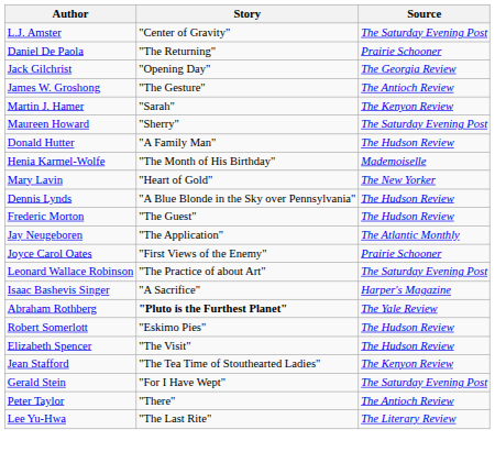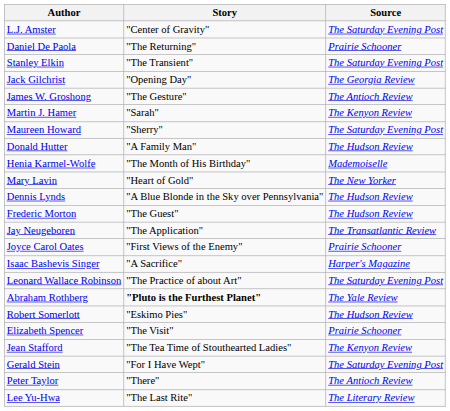 <table class="wikitable">
 <tr>
 <th>Author</th>
 <th>Story</th>
 <th>Source</th>
 </tr>
 <tr>
 <td><a href='#'>L.J. Amster</a></td>
 <td>"Center of Gravity"</td>
 <td><em><a href='#'>The Saturday Evening Post</a></em></td>
 </tr>
 <tr>
 <td><a href='#'>Daniel De Paola</a></td>
 <td>"The Returning"</td>
 <td><em><a href='#'>Prairie Schooner</a></em></td>
+</tr>
+<tr>
+<td><a href='#'>Stanley Elkin</a></td>
+<td>"The Transient"</td>
+<td><em><a href='#'>The Saturday Evening Post</a></em></td>
 </tr>
 <tr>
 <td><a href='#'>Jack Gilchrist</a></td>
 <td>"Opening Day"</td>
 <td><em><a href='#'>The Georgia Review</a></em></td>
 </tr>
 <tr>
 <td><a href='#'>James W. Groshong</a></td>
 <td>"The Gesture"</td>
 <td><em><a href='#'>The Antioch Review</a></em></td>
 </tr>
 <tr>
 <td><a href='#'>Martin J. Hamer</a></td>
 <td>"Sarah"</td>
 <td><em><a href='#'>The Kenyon Review</a></em></td>
 </tr>
 <tr>
 <td><a href='#'>Maureen Howard</a></td>
 <td>"Sherry"</td>
 <td><em><a href='#'>The Saturday Evening Post</a></em></td>
 </tr>
 <tr>
 <td><a href='#'>Donald Hutter</a></td>
 <td>"A Family Man"</td>
 <td><em><a href='#'>The Hudson Review</a></em></td>
 </tr>
 <tr>
 <td><a href='#'>Henia Karmel-Wolfe</a></td>
 <td>"The Month of His Birthday"</td>
 <td><a href='#'><em>Mademoiselle</em></a></td>
 </tr>
 <tr>
 <td><a href='#'>Mary Lavin</a></td>
 <td>"Heart of Gold"</td>
 <td><em><a href='#'>The New Yorker</a></em></td>
 </tr>
 <tr>
 <td><a href='#'>Dennis Lynds</a></td>
 <td>"A Blue Blonde in the Sky over Pennsylvania"</td>
 <td><em><a href='#'>The Hudson Review</a></em></td>
 </tr>
 <tr>
 <td><a href='#'>Frederic Morton</a></td>
 <td>"The Guest"</td>
 <td><em><a href='#'>The Hudson Review</a></em></td>
 </tr>
 <tr>
 <td><a href='#'>Jay Neugeboren</a></td>
 <td>"The Application"</td>
-<td><em><a href='#'>The Atlantic Monthly</a></em></td>
+<td><em><a href='#'>The Transatlantic Review</a></em></td>
 </tr>
 <tr>
 <td><a href='#'>Joyce Carol Oates</a></td>
 <td>"First Views of the Enemy"</td>
 <td><em><a href='#'>Prairie Schooner</a></em></td>
 </tr>
 <tr>
+<td><a href='#'>Isaac Bashevis Singer</a></td>
+<td>"A Sacrifice"</td>
+<td><em><a href='#'>Harper's Magazine</a></em></td>
+</tr>
+<tr>
 <td><a href='#'>Leonard Wallace Robinson</a></td>
 <td>"The Practice of about Art"</td>
 <td><em><a href='#'>The Saturday Evening Post</a></em></td>
-</tr>
-<tr>
-<td><a href='#'>Isaac Bashevis Singer</a></td>
-<td>"A Sacrifice"</td>
-<td><em><a href='#'>Harper's Magazine</a></em></td>
 </tr>
 <tr>
 <td><a href='#'>Abraham Rothberg</a></td>
 <td><strong>"Pluto is the Furthest Planet"</strong></td>
 <td><em><a href='#'>The Yale Review</a></em></td>
 </tr>
 <tr>
 <td><a href='#'>Robert Somerlott</a></td>
 <td>"Eskimo Pies"</td>
 <td><em><a href='#'>The Hudson Review</a></em></td>
 </tr>
 <tr>
 <td><a href='#'>Elizabeth Spencer</a></td>
 <td>"The Visit"</td>
-<td><em><a href='#'>The Hudson Review</a></em></td>
+<td><em><a href='#'>Prairie Schooner</a></em></td>
 </tr>
 <tr>
 <td><a href='#'>Jean Stafford</a></td>
 <td>"The Tea Time of Stouthearted Ladies"</td>
 <td><em><a href='#'>The Kenyon Review</a></em></td>
 </tr>
 <tr>
 <td><a href='#'>Gerald Stein</a></td>
 <td>"For I Have Wept"</td>
 <td><em><a href='#'>The Saturday Evening Post</a></em></td>
 </tr>
 <tr>
 <td><a href='#'>Peter Taylor</a></td>
 <td>"There"</td>
 <td><em><a href='#'>The Antioch Review</a></em></td>
 </tr>
 <tr>
 <td><a href='#'>Lee Yu-Hwa</a></td>
 <td>"The Last Rite"</td>
 <td><em><a href='#'>The Literary Review</a></em></td>
 </tr>
 </table>
